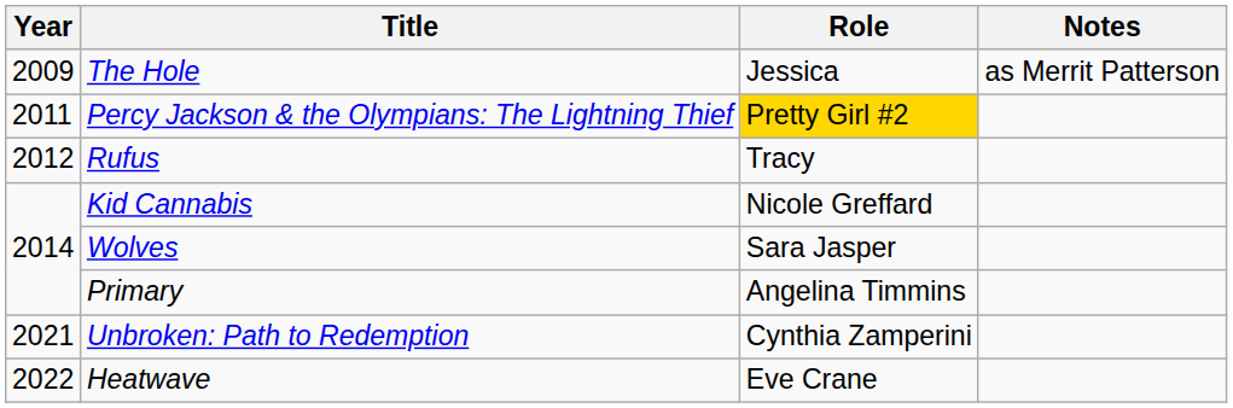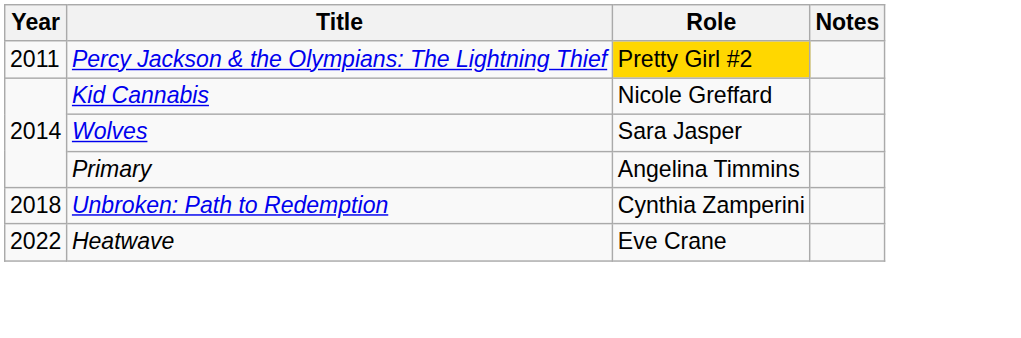 <table class="wikitable sortable">
 <tr>
 <th>Year</th>
 <th>Title</th>
 <th>Role</th>
 <th class="unsortable">Notes</th>
 </tr>
 <tr>
-<td>2009</td>
-<td data-sort-value="Hole, The"><em><a href='#'>The Hole</a></em></td>
-<td>Jessica</td>
-<td>as Merrit Patterson</td>
-</tr>
-<tr>
 <td>2011</td>
 <td><em><a href='#'>Percy Jackson & the Olympians: The Lightning Thief</a></em></td>
 <td style="background: gold;">Pretty Girl #2</td>
-<td></td>
-</tr>
-<tr>
-<td>2012</td>
-<td><em><a href='#'>Rufus</a></em></td>
-<td>Tracy</td>
 <td></td>
 </tr>
 <tr>
 <td rowspan="3">2014</td>
 <td><em><a href='#'>Kid Cannabis</a></em></td>
 <td>Nicole Greffard</td>
 <td></td>
 </tr>
 <tr>
 <td><em><a href='#'>Wolves</a></em></td>
 <td>Sara Jasper</td>
 <td></td>
 </tr>
 <tr>
 <td><em>Primary</em></td>
 <td>Angelina Timmins</td>
 <td></td>
 </tr>
 <tr>
-<td>2021</td>
+<td>2018</td>
 <td><em><a href='#'>Unbroken: Path to Redemption</a></em></td>
 <td>Cynthia Zamperini</td>
 <td></td>
 </tr>
 <tr>
 <td>2022</td>
 <td><em>Heatwave</em></td>
 <td>Eve Crane</td>
 <td></td>
 </tr>
 </table>
